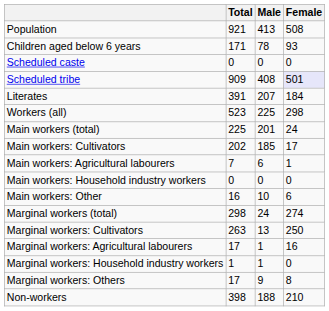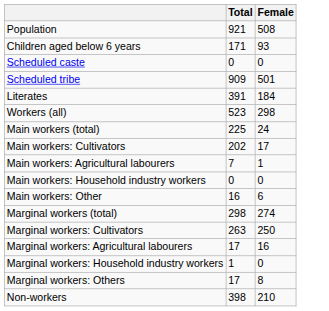 <table class="wikitable sortable">
 <tr>
 <th></th>
 <th>Total</th>
-<th>Male</th>
 <th>Female</th>
 </tr>
 <tr>
 <td>Population</td>
 <td>921</td>
-<td>413</td>
 <td>508</td>
 </tr>
 <tr>
 <td>Children aged below 6 years</td>
 <td>171</td>
-<td>78</td>
 <td>93</td>
 </tr>
 <tr>
 <td><a href='#'>Scheduled caste</a></td>
 <td>0</td>
 <td>0</td>
-<td>0</td>
 </tr>
 <tr>
 <td><a href='#'>Scheduled tribe</a></td>
 <td>909</td>
-<td>408</td>
-<td style="background: lavender;">501</td>
+<td>501</td>
 </tr>
 <tr>
 <td>Literates</td>
 <td>391</td>
-<td>207</td>
 <td>184</td>
 </tr>
 <tr>
 <td>Workers (all)</td>
 <td>523</td>
-<td>225</td>
 <td>298</td>
 </tr>
 <tr>
 <td>Main workers (total)</td>
 <td>225</td>
-<td>201</td>
 <td>24</td>
 </tr>
 <tr>
 <td>Main workers: Cultivators</td>
 <td>202</td>
-<td>185</td>
 <td>17</td>
 </tr>
 <tr>
 <td>Main workers: Agricultural labourers</td>
 <td>7</td>
-<td>6</td>
 <td>1</td>
 </tr>
 <tr>
 <td>Main workers: Household industry workers</td>
 <td>0</td>
 <td>0</td>
-<td>0</td>
 </tr>
 <tr>
 <td>Main workers: Other</td>
 <td>16</td>
-<td>10</td>
 <td>6</td>
 </tr>
 <tr>
 <td>Marginal workers (total)</td>
 <td>298</td>
-<td>24</td>
 <td>274</td>
 </tr>
 <tr>
 <td>Marginal workers: Cultivators</td>
 <td>263</td>
-<td>13</td>
 <td>250</td>
 </tr>
 <tr>
 <td>Marginal workers: Agricultural labourers</td>
 <td>17</td>
-<td>1</td>
 <td>16</td>
 </tr>
 <tr>
 <td>Marginal workers: Household industry workers</td>
-<td>1</td>
 <td>1</td>
 <td>0</td>
 </tr>
 <tr>
 <td>Marginal workers: Others</td>
 <td>17</td>
-<td>9</td>
 <td>8</td>
 </tr>
 <tr>
 <td>Non-workers</td>
 <td>398</td>
-<td>188</td>
 <td>210</td>
 </tr>
 </table>
